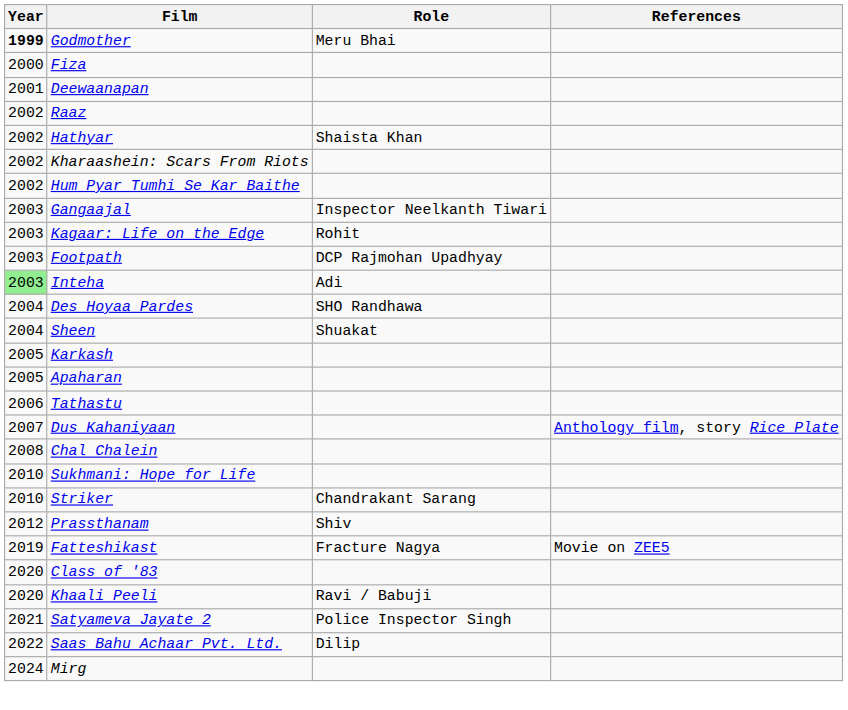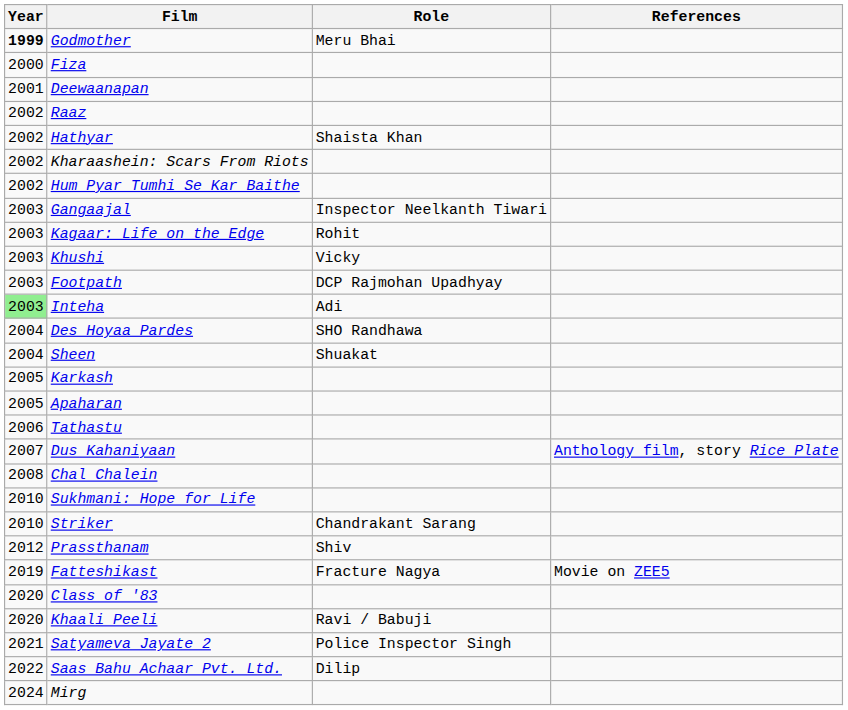 <table class="wikitable sortable">
 <tr>
 <th>Year</th>
 <th>Film</th>
 <th>Role</th>
 <th>References</th>
 </tr>
 <tr>
 <td><strong>1999</strong></td>
 <td><em><a href='#'>Godmother</a></em></td>
 <td>Meru Bhai</td>
 <td></td>
 </tr>
 <tr>
 <td>2000</td>
 <td><em><a href='#'>Fiza</a></em></td>
 <td></td>
 <td></td>
 </tr>
 <tr>
 <td>2001</td>
 <td><em><a href='#'>Deewaanapan</a></em></td>
 <td></td>
 <td></td>
 </tr>
 <tr>
 <td>2002</td>
 <td><em><a href='#'>Raaz</a></em></td>
 <td></td>
 <td></td>
 </tr>
 <tr>
 <td>2002</td>
 <td><em><a href='#'>Hathyar</a></em></td>
 <td>Shaista Khan</td>
 <td></td>
 </tr>
 <tr>
 <td>2002</td>
 <td><em>Kharaashein: Scars From Riots</em></td>
 <td></td>
 <td></td>
 </tr>
 <tr>
 <td>2002</td>
 <td><em><a href='#'>Hum Pyar Tumhi Se Kar Baithe</a></em></td>
 <td></td>
 <td></td>
 </tr>
 <tr>
 <td>2003</td>
 <td><em><a href='#'>Gangaajal</a></em></td>
 <td>Inspector Neelkanth Tiwari</td>
 <td></td>
 </tr>
 <tr>
 <td>2003</td>
 <td><em><a href='#'>Kagaar: Life on the Edge</a></em></td>
 <td>Rohit</td>
+<td></td>
+</tr>
+<tr>
+<td>2003</td>
+<td><em><a href='#'>Khushi</a></em></td>
+<td>Vicky</td>
 <td></td>
 </tr>
 <tr>
 <td>2003</td>
 <td><em><a href='#'>Footpath</a></em></td>
 <td>DCP Rajmohan Upadhyay</td>
 <td></td>
 </tr>
 <tr>
 <td style="background: lightgreen;">2003</td>
 <td><em><a href='#'>Inteha</a></em></td>
 <td>Adi</td>
 </tr>
 <tr>
 <td>2004</td>
 <td><em><a href='#'>Des Hoyaa Pardes</a></em></td>
 <td>SHO Randhawa</td>
 <td></td>
 </tr>
 <tr>
 <td>2004</td>
 <td><em><a href='#'>Sheen</a></em></td>
 <td>Shuakat</td>
 <td></td>
 </tr>
 <tr>
 <td>2005</td>
 <td><em><a href='#'>Karkash</a></em></td>
 <td></td>
 <td></td>
 </tr>
 <tr>
 <td>2005</td>
 <td><em><a href='#'>Apaharan</a></em></td>
 <td></td>
 <td></td>
 </tr>
 <tr>
 <td>2006</td>
 <td><em><a href='#'>Tathastu</a></em></td>
 <td></td>
 <td></td>
 </tr>
 <tr>
 <td>2007</td>
 <td><em><a href='#'>Dus Kahaniyaan</a></em></td>
 <td></td>
 <td><a href='#'>Anthology film</a>, story <em><a href='#'>Rice Plate</a></em></td>
 </tr>
 <tr>
 <td>2008</td>
 <td><em><a href='#'>Chal Chalein</a></em></td>
 <td></td>
 <td></td>
 </tr>
 <tr>
 <td>2010</td>
 <td><em><a href='#'>Sukhmani: Hope for Life</a></em></td>
 <td></td>
 <td></td>
 </tr>
 <tr>
 <td>2010</td>
 <td><em><a href='#'>Striker</a></em></td>
 <td>Chandrakant Sarang</td>
 <td></td>
 </tr>
 <tr>
 <td>2012</td>
 <td><em><a href='#'>Prassthanam</a></em></td>
 <td>Shiv</td>
 <td></td>
 </tr>
 <tr>
 <td>2019</td>
 <td><em><a href='#'>Fatteshikast</a></em></td>
 <td>Fracture Nagya</td>
 <td>Movie on <a href='#'>ZEE5</a></td>
 </tr>
 <tr>
 <td>2020</td>
 <td><em><a href='#'>Class of '83</a></em></td>
 <td></td>
 <td></td>
 </tr>
 <tr>
 <td>2020</td>
 <td><em><a href='#'>Khaali Peeli</a></em></td>
 <td>Ravi / Babuji</td>
 <td></td>
 </tr>
 <tr>
 <td>2021</td>
 <td><em><a href='#'>Satyameva Jayate 2</a></em></td>
 <td>Police Inspector Singh</td>
 <td></td>
 </tr>
 <tr>
 <td>2022</td>
 <td><em><a href='#'>Saas Bahu Achaar Pvt. Ltd.</a></em></td>
 <td>Dilip</td>
 <td></td>
 </tr>
 <tr>
 <td>2024</td>
 <td><em>Mirg</em></td>
 <td></td>
 <td></td>
 </tr>
 </table>
